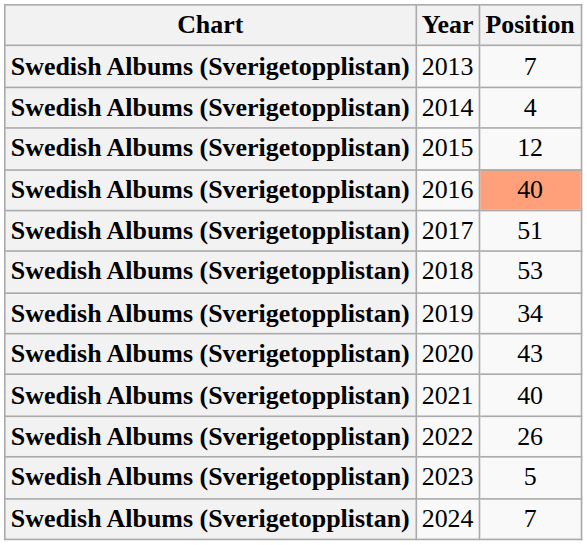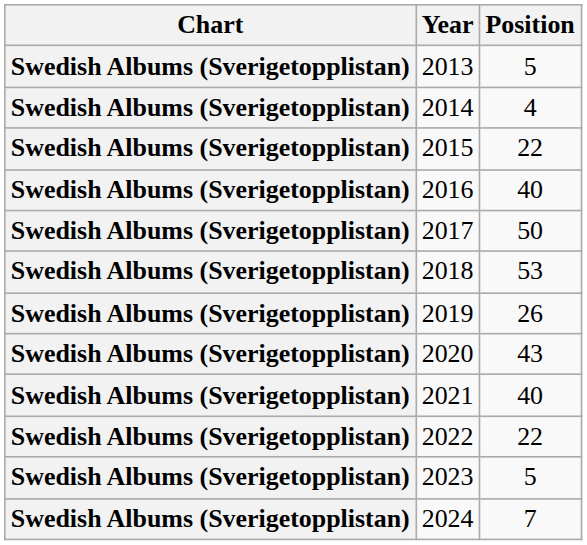 <table class="wikitable plainrowheaders" style="text-align:center">
 <tr>
 <th>Chart</th>
 <th>Year</th>
 <th>Position</th>
 </tr>
 <tr>
 <th scope="row">Swedish Albums (Sverigetopplistan)</th>
 <td>2013</td>
-<td>7</td>
+<td>5</td>
 </tr>
 <tr>
 <th scope="row">Swedish Albums (Sverigetopplistan)</th>
 <td>2014</td>
 <td>4</td>
 </tr>
 <tr>
 <th scope="row">Swedish Albums (Sverigetopplistan)</th>
 <td>2015</td>
-<td>12</td>
+<td>22</td>
 </tr>
 <tr>
 <th scope="row">Swedish Albums (Sverigetopplistan)</th>
 <td>2016</td>
-<td style="background: lightsalmon;">40</td>
+<td>40</td>
 </tr>
 <tr>
 <th scope="row">Swedish Albums (Sverigetopplistan)</th>
 <td>2017</td>
-<td>51</td>
+<td>50</td>
 </tr>
 <tr>
 <th scope="row">Swedish Albums (Sverigetopplistan)</th>
 <td>2018</td>
 <td>53</td>
 </tr>
 <tr>
 <th scope="row">Swedish Albums (Sverigetopplistan)</th>
 <td>2019</td>
-<td>34</td>
+<td>26</td>
 </tr>
 <tr>
 <th scope="row">Swedish Albums (Sverigetopplistan)</th>
 <td>2020</td>
 <td>43</td>
 </tr>
 <tr>
 <th scope="row">Swedish Albums (Sverigetopplistan)</th>
 <td>2021</td>
 <td>40</td>
 </tr>
 <tr>
 <th scope="row">Swedish Albums (Sverigetopplistan)</th>
 <td>2022</td>
-<td>26</td>
+<td>22</td>
 </tr>
 <tr>
 <th scope="row">Swedish Albums (Sverigetopplistan)</th>
 <td>2023</td>
 <td>5</td>
 </tr>
 <tr>
 <th scope="row">Swedish Albums (Sverigetopplistan)</th>
 <td>2024</td>
 <td>7</td>
 </tr>
 </table>
